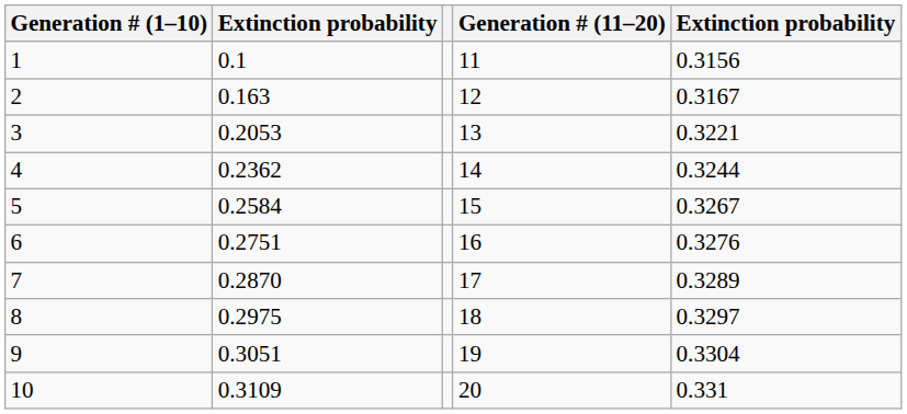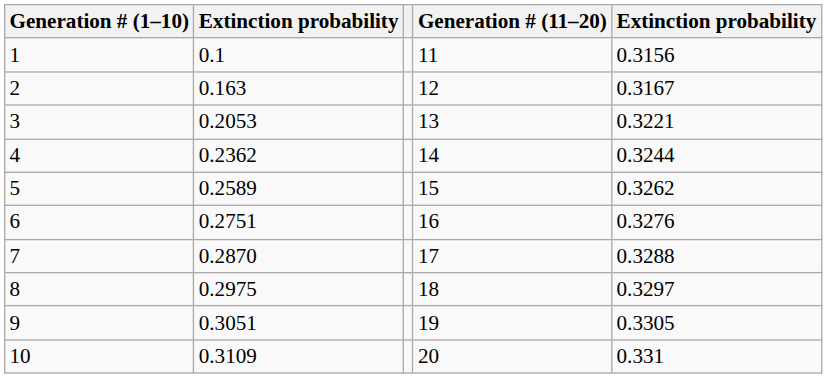 <table class=wikitable>
 <tr>
 <th>Generation # (1–10)</th>
 <th>Extinction probability</th>
 <th></th>
 <th>Generation # (11–20)</th>
 <th>Extinction probability</th>
 </tr>
 <tr>
 <td>1</td>
 <td>0.1</td>
 <td></td>
 <td>11</td>
 <td>0.3156</td>
 </tr>
 <tr>
 <td>2</td>
 <td>0.163</td>
 <td></td>
 <td>12</td>
 <td>0.3167</td>
 </tr>
 <tr>
 <td>3</td>
 <td>0.2053</td>
 <td></td>
 <td>13</td>
 <td>0.3221</td>
 </tr>
 <tr>
 <td>4</td>
 <td>0.2362</td>
 <td></td>
 <td>14</td>
 <td>0.3244</td>
 </tr>
 <tr>
 <td>5</td>
-<td>0.2584</td>
+<td>0.2589</td>
 <td></td>
 <td>15</td>
-<td>0.3267</td>
+<td>0.3262</td>
 </tr>
 <tr>
 <td>6</td>
 <td>0.2751</td>
 <td></td>
 <td>16</td>
 <td>0.3276</td>
 </tr>
 <tr>
 <td>7</td>
 <td>0.2870</td>
 <td></td>
 <td>17</td>
-<td>0.3289</td>
+<td>0.3288</td>
 </tr>
 <tr>
 <td>8</td>
 <td>0.2975</td>
 <td></td>
 <td>18</td>
 <td>0.3297</td>
 </tr>
 <tr>
 <td>9</td>
 <td>0.3051</td>
 <td></td>
 <td>19</td>
-<td>0.3304</td>
+<td>0.3305</td>
 </tr>
 <tr>
 <td>10</td>
 <td>0.3109</td>
 <td></td>
 <td>20</td>
 <td>0.331</td>
 </tr>
 </table>
